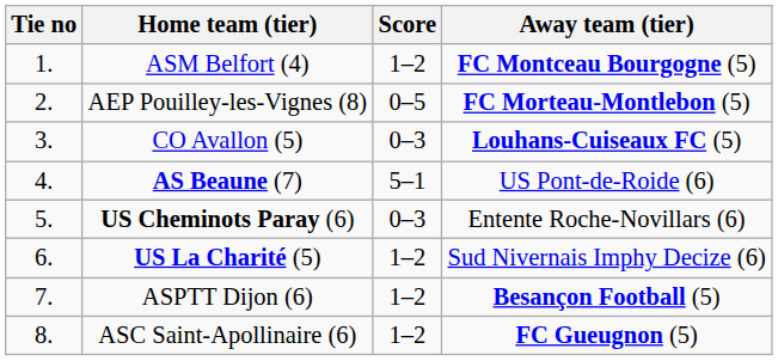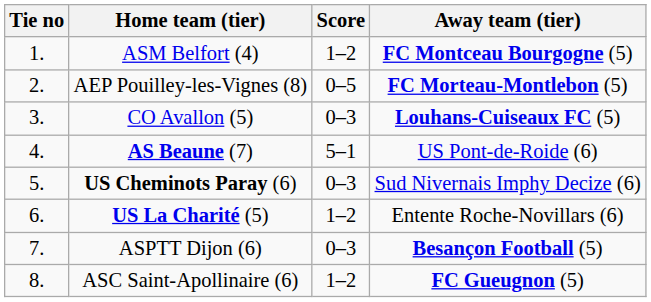 <table class="wikitable" style="text-align: center">
 <tr>
 <th>Tie no</th>
 <th>Home team (tier)</th>
 <th>Score</th>
 <th>Away team (tier)</th>
 </tr>
 <tr>
 <td>1.</td>
 <td><a href='#'>ASM Belfort</a> (4)</td>
 <td>1–2</td>
 <td><strong><a href='#'>FC Montceau Bourgogne</a></strong> (5)</td>
 </tr>
 <tr>
 <td>2.</td>
 <td>AEP Pouilley-les-Vignes (8)</td>
 <td>0–5</td>
 <td><strong><a href='#'>FC Morteau-Montlebon</a></strong> (5)</td>
 </tr>
 <tr>
 <td>3.</td>
 <td><a href='#'>CO Avallon</a> (5)</td>
 <td>0–3 </td>
 <td><strong><a href='#'>Louhans-Cuiseaux FC</a></strong> (5)</td>
 </tr>
 <tr>
 <td>4.</td>
 <td><strong><a href='#'>AS Beaune</a></strong> (7)</td>
 <td>5–1</td>
 <td><a href='#'>US Pont-de-Roide</a> (6)</td>
 </tr>
 <tr>
 <td>5.</td>
 <td><strong>US Cheminots Paray</strong> (6)</td>
 <td>0–3 </td>
-<td>Entente Roche-Novillars (6)</td>
+<td><a href='#'>Sud Nivernais Imphy Decize</a> (6)</td>
 </tr>
 <tr>
 <td>6.</td>
 <td><strong><a href='#'>US La Charité</a></strong> (5)</td>
 <td>1–2</td>
-<td><a href='#'>Sud Nivernais Imphy Decize</a> (6)</td>
+<td>Entente Roche-Novillars (6)</td>
 </tr>
 <tr>
 <td>7.</td>
 <td>ASPTT Dijon (6)</td>
-<td>1–2</td>
+<td>0–3</td>
 <td><strong><a href='#'>Besançon Football</a></strong> (5)</td>
 </tr>
 <tr>
 <td>8.</td>
 <td>ASC Saint-Apollinaire (6)</td>
 <td>1–2</td>
 <td><strong><a href='#'>FC Gueugnon</a></strong> (5)</td>
 </tr>
 </table>
